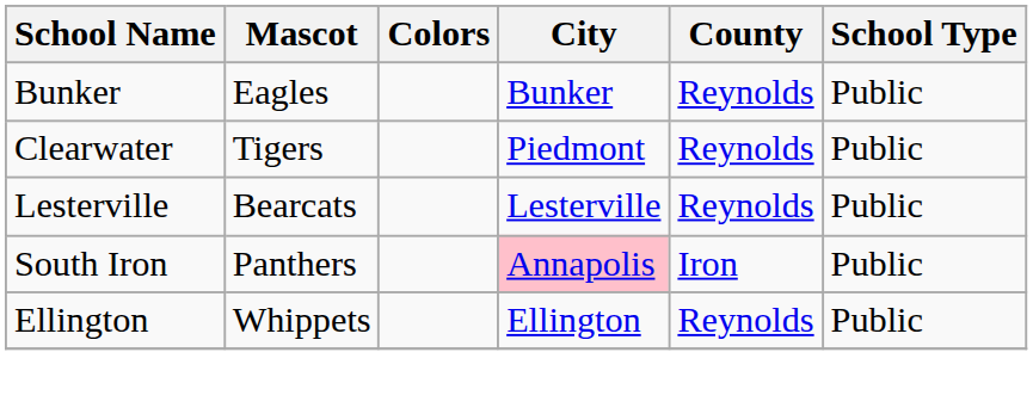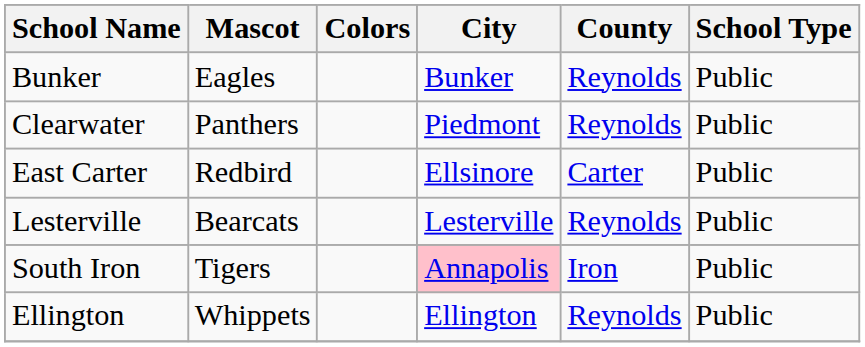 <table class="wikitable sortable">
 <tr>
 <th>School Name</th>
 <th>Mascot</th>
 <th>Colors</th>
 <th>City</th>
 <th>County</th>
 <th>School Type</th>
 </tr>
 <tr>
 <td>Bunker</td>
 <td>Eagles</td>
 <td></td>
 <td><a href='#'>Bunker</a></td>
 <td><a href='#'>Reynolds</a></td>
 <td>Public</td>
 </tr>
 <tr>
 <td>Clearwater</td>
-<td>Tigers</td>
+<td>Panthers</td>
 <td></td>
 <td><a href='#'>Piedmont</a></td>
 <td><a href='#'>Reynolds</a></td>
+<td>Public</td>
+</tr>
+<tr>
+<td>East Carter</td>
+<td>Redbird</td>
+<td></td>
+<td><a href='#'>Ellsinore</a></td>
+<td><a href='#'>Carter</a></td>
 <td>Public</td>
 </tr>
 <tr>
 <td>Lesterville</td>
 <td>Bearcats</td>
 <td></td>
 <td><a href='#'>Lesterville</a></td>
 <td><a href='#'>Reynolds</a></td>
 <td>Public</td>
 </tr>
 <tr>
 <td>South Iron</td>
-<td>Panthers</td>
+<td>Tigers</td>
 <td></td>
 <td style="background: pink;"><a href='#'>Annapolis</a></td>
 <td><a href='#'>Iron</a></td>
 <td>Public</td>
 </tr>
 <tr>
 <td>Ellington</td>
 <td>Whippets</td>
 <td></td>
 <td><a href='#'>Ellington</a></td>
 <td><a href='#'>Reynolds</a></td>
 <td>Public</td>
 </tr>
 <tr>
 </tr>
 </table>
